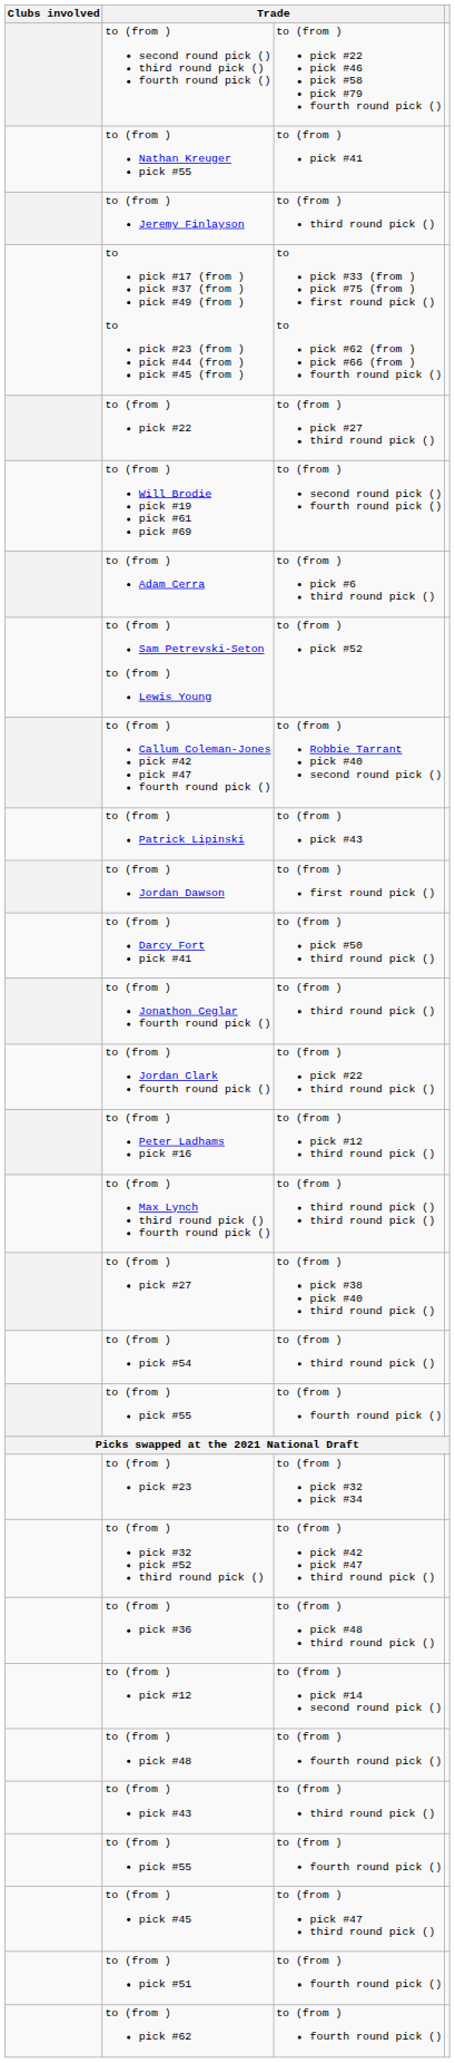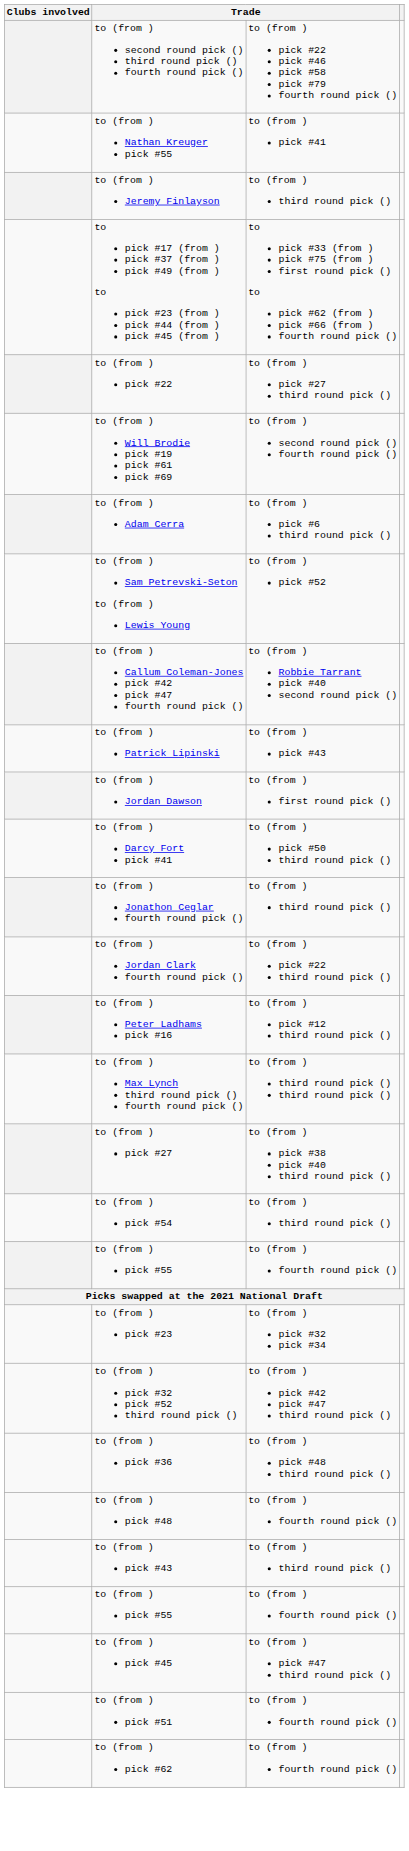 <table class="wikitable plainrowheaders">
 <tr>
 <th>Clubs involved</th>
 <th colspan="2">Trade</th>
 <th></th>
 </tr>
 <tr>
 <th scope="row"><br></th>
 <td valign=top>to  (from )<br><ul><li> second round pick ()</li><li> third round pick ()</li><li> fourth round pick ()</li></ul></td>
 <td valign=top>to  (from )<br><ul><li>pick #22</li><li>pick #46</li><li>pick #58</li><li>pick #79</li><li> fourth round pick ()</li></ul></td>
 <td align=center></td>
 </tr>
 <tr>
 <td><br></td>
 <td valign=top>to  (from )<br><ul><li><a href='#'>Nathan Kreuger</a></li><li>pick #55</li></ul></td>
 <td valign=top>to  (from )<br><ul><li>pick #41</li></ul></td>
 <td align=center></td>
 </tr>
 <tr>
 <th scope="row"><br></th>
 <td valign=top>to  (from )<br><ul><li><a href='#'>Jeremy Finlayson</a></li></ul></td>
 <td valign=top>to  (from )<br><ul><li> third round pick ()</li></ul></td>
 <td align=center></td>
 </tr>
 <tr>
 <td><br><br><br></td>
 <td valign=top>to <br><ul><li>pick #17 (from )</li><li>pick #37 (from )</li><li>pick #49 (from )</li></ul>to <ul><li>pick #23 (from )</li><li>pick #44 (from )</li><li>pick #45 (from )</li></ul></td>
 <td valign=top>to <br><ul><li>pick #33 (from )</li><li>pick #75 (from )</li><li> first round pick ()</li></ul>to <ul><li>pick #62 (from )</li><li>pick #66 (from )</li><li> fourth round pick ()</li></ul></td>
 <td align=center></td>
 </tr>
 <tr>
 <th scope="row"><br></th>
 <td valign=top>to  (from )<br><ul><li>pick #22</li></ul></td>
 <td valign=top>to  (from )<br><ul><li>pick #27</li><li> third round pick ()</li></ul></td>
 <td align=center></td>
 </tr>
 <tr>
 <td><br></td>
 <td valign=top>to  (from )<br><ul><li><a href='#'>Will Brodie</a></li><li>pick #19</li><li>pick #61</li><li>pick #69</li></ul></td>
 <td valign=top>to  (from )<br><ul><li> second round pick ()</li><li> fourth round pick ()</li></ul></td>
 <td align=center></td>
 </tr>
 <tr>
 <th scope="row"><br></th>
 <td valign=top>to  (from )<br><ul><li><a href='#'>Adam Cerra</a></li></ul></td>
 <td valign=top>to  (from )<br><ul><li>pick #6</li><li> third round pick ()</li></ul></td>
 <td align=center></td>
 </tr>
 <tr>
 <td><br><br></td>
 <td valign=top>to  (from )<br><ul><li><a href='#'>Sam Petrevski-Seton</a></li></ul>to  (from )<ul><li><a href='#'>Lewis Young</a></li></ul></td>
 <td valign=top>to  (from )<br><ul><li>pick #52</li></ul></td>
 <td align=center></td>
 </tr>
 <tr>
 <th scope="row"><br></th>
 <td valign=top>to  (from )<br><ul><li><a href='#'>Callum Coleman-Jones</a></li><li>pick #42</li><li>pick #47</li><li> fourth round pick ()</li></ul></td>
 <td valign=top>to  (from )<br><ul><li><a href='#'>Robbie Tarrant</a></li><li>pick #40</li><li> second round pick ()</li></ul></td>
 <td align=center></td>
 </tr>
 <tr>
 <td><br></td>
 <td valign=top>to  (from )<br><ul><li><a href='#'>Patrick Lipinski</a></li></ul></td>
 <td valign=top>to  (from )<br><ul><li>pick #43</li></ul></td>
 <td align=center></td>
 </tr>
 <tr>
 <th scope="row"><br></th>
 <td valign=top>to  (from )<br><ul><li><a href='#'>Jordan Dawson</a></li></ul></td>
 <td valign=top>to  (from )<br><ul><li> first round pick ()</li></ul></td>
 <td align=center></td>
 </tr>
 <tr>
 <td><br></td>
 <td valign=top>to  (from )<br><ul><li><a href='#'>Darcy Fort</a></li><li>pick #41</li></ul></td>
 <td valign=top>to  (from )<br><ul><li>pick #50</li><li> third round pick ()</li></ul></td>
 <td align=center></td>
 </tr>
 <tr>
 <th scope="row"><br></th>
 <td valign=top>to  (from )<br><ul><li><a href='#'>Jonathon Ceglar</a></li><li> fourth round pick ()</li></ul></td>
 <td valign=top>to  (from )<br><ul><li> third round pick ()</li></ul></td>
 <td align=center></td>
 </tr>
 <tr>
 <td><br></td>
 <td valign=top>to  (from )<br><ul><li><a href='#'>Jordan Clark</a></li><li> fourth round pick ()</li></ul></td>
 <td valign=top>to  (from )<br><ul><li>pick #22</li><li> third round pick ()</li></ul></td>
 <td align=center></td>
 </tr>
 <tr>
 <th scope="row"><br></th>
 <td valign=top>to  (from )<br><ul><li><a href='#'>Peter Ladhams</a></li><li>pick #16</li></ul></td>
 <td valign=top>to  (from )<br><ul><li>pick #12</li><li> third round pick ()</li></ul></td>
 <td align=center></td>
 </tr>
 <tr>
 <td><br></td>
 <td valign=top>to  (from )<br><ul><li><a href='#'>Max Lynch</a></li><li> third round pick ()</li><li> fourth round pick ()</li></ul></td>
 <td valign=top>to  (from )<br><ul><li> third round pick ()</li><li> third round pick ()</li></ul></td>
 <td align=center></td>
 </tr>
 <tr>
 <th scope="row"><br></th>
 <td valign=top>to  (from )<br><ul><li>pick #27</li></ul></td>
 <td valign=top>to  (from )<br><ul><li>pick #38</li><li>pick #40</li><li> third round pick ()</li></ul></td>
 <td align=center></td>
 </tr>
 <tr>
 <td><br></td>
 <td valign=top>to  (from )<br><ul><li>pick #54</li></ul></td>
 <td valign=top>to  (from )<br><ul><li> third round pick ()</li></ul></td>
 <td align=center></td>
 </tr>
 <tr>
 <th scope="row"><br></th>
 <td valign=top>to  (from )<br><ul><li>pick #55</li></ul></td>
 <td valign=top>to  (from )<br><ul><li> fourth round pick ()</li></ul></td>
 <td align=center></td>
 </tr>
 <tr>
 <th colspan="4">Picks swapped at the 2021 National Draft</th>
 </tr>
 <tr>
 <td><br></td>
 <td valign=top>to  (from )<br><ul><li>pick #23</li></ul></td>
 <td valign=top>to  (from )<br><ul><li>pick #32</li><li>pick #34</li></ul></td>
 <td align=center></td>
 </tr>
 <tr>
 <td><br></td>
 <td valign=top>to  (from )<br><ul><li>pick #32</li><li>pick #52</li><li> third round pick ()</li></ul></td>
 <td valign=top>to  (from )<br><ul><li>pick #42</li><li>pick #47</li><li> third round pick ()</li></ul></td>
 <td align=center></td>
 </tr>
 <tr>
 <td><br></td>
 <td valign=top>to  (from )<br><ul><li>pick #36</li></ul></td>
 <td valign=top>to  (from )<br><ul><li>pick #48</li><li> third round pick ()</li></ul></td>
 <td align=center></td>
 </tr>
 <tr>
 <td><br></td>
-<td valign=top>to  (from )<br><ul><li>pick #12</li></ul></td>
-<td valign=top>to  (from )<br><ul><li>pick #14</li><li> second round pick ()</li></ul></td>
-<td align=center></td>
-</tr>
-<tr>
-<td><br></td>
 <td valign=top>to  (from )<br><ul><li>pick #48</li></ul></td>
 <td valign=top>to  (from )<br><ul><li> fourth round pick ()</li></ul></td>
 <td align=center></td>
 </tr>
 <tr>
 <td><br></td>
 <td valign=top>to  (from )<br><ul><li>pick #43</li></ul></td>
 <td valign=top>to  (from )<br><ul><li> third round pick ()</li></ul></td>
 <td align=center></td>
 </tr>
 <tr>
 <td><br></td>
 <td valign=top>to  (from )<br><ul><li>pick #55</li></ul></td>
 <td valign=top>to  (from )<br><ul><li> fourth round pick ()</li></ul></td>
 <td align=center></td>
 </tr>
 <tr>
 <td><br></td>
 <td valign=top>to  (from )<br><ul><li>pick #45</li></ul></td>
 <td valign=top>to  (from )<br><ul><li>pick #47</li><li> third round pick ()</li></ul></td>
 <td align=center></td>
 </tr>
 <tr>
 <td><br></td>
 <td valign=top>to  (from )<br><ul><li>pick #51</li></ul></td>
 <td valign=top>to  (from )<br><ul><li> fourth round pick ()</li></ul></td>
 <td align=center></td>
 </tr>
 <tr>
 <td><br></td>
 <td valign=top>to  (from )<br><ul><li>pick #62</li></ul></td>
 <td valign=top>to  (from )<br><ul><li> fourth round pick ()</li></ul></td>
 <td align=center></td>
 </tr>
 </table>
